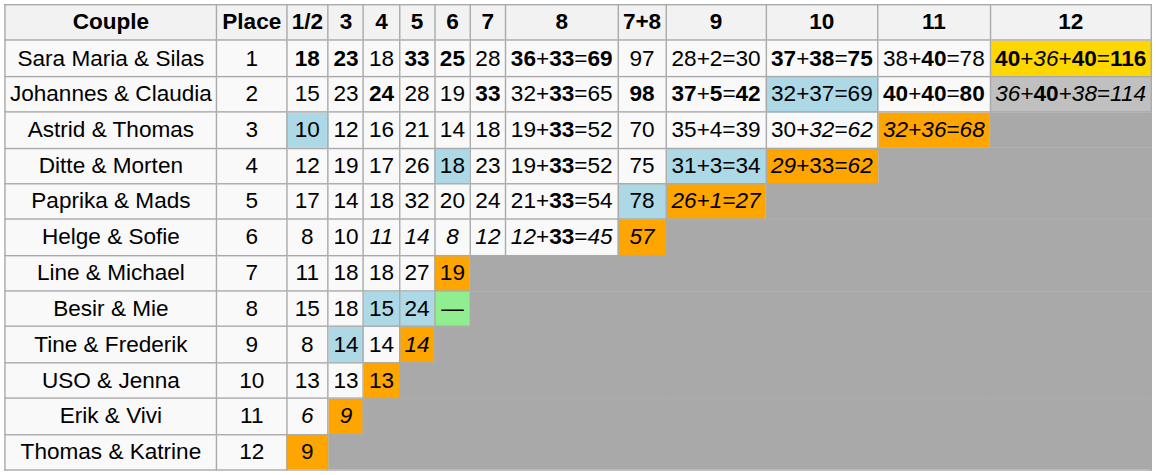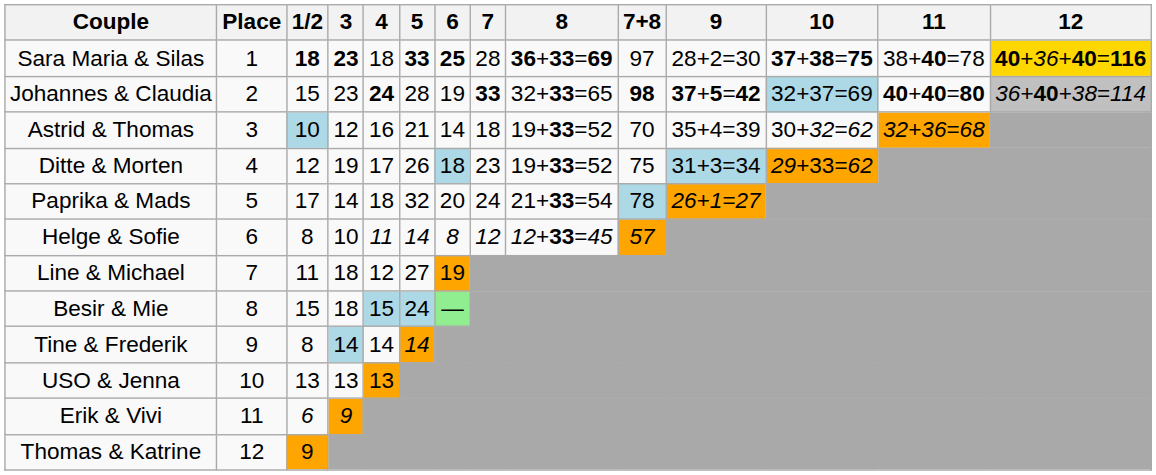 <table class="wikitable sortable" style="text-align:center;margin:auto;">
 <tr>
 <th>Couple</th>
 <th>Place</th>
 <th>1/2</th>
 <th>3</th>
 <th>4</th>
 <th>5</th>
 <th>6</th>
 <th>7</th>
 <th>8</th>
 <th>7+8</th>
 <th>9</th>
 <th>10</th>
 <th>11</th>
 <th>12</th>
 </tr>
 <tr>
 <td>Sara Maria & Silas</td>
 <td>1</td>
 <td><span><strong>18</strong></span></td>
 <td><span><strong>23</strong></span></td>
 <td>18</td>
 <td><span><strong>33</strong></span></td>
 <td><span><strong>25</strong></span></td>
 <td>28</td>
 <td><span><strong>36</strong></span>+<strong>33</strong>=<span><strong>69</strong></span></td>
 <td>97</td>
 <td>28+2=30</td>
 <td><span><strong>37</strong></span>+<span><strong>38</strong></span>=<span><strong>75</strong></span></td>
 <td>38+<span><strong>40</strong></span>=78</td>
 <td style="background:gold;"><span><strong>40</strong></span>+<span><em>36</em></span>+<span><strong>40</strong></span>=<span><strong>116</strong></span></td>
 </tr>
 <tr>
 <td>Johannes & Claudia</td>
 <td>2</td>
 <td>15</td>
 <td>23</td>
 <td><span><strong>24</strong></span></td>
 <td>28</td>
 <td>19</td>
 <td><span><strong>33</strong></span></td>
 <td>32+<strong>33</strong>=65</td>
 <td><span><strong>98</strong></span></td>
 <td><span><strong>37</strong></span>+<span><strong>5</strong></span>=<span><strong>42</strong></span></td>
 <td style="background:lightblue;">32+37=69</td>
 <td><span><strong>40</strong></span>+<span><strong>40</strong></span>=<span><strong>80</strong></span></td>
 <td style="background:silver;"><span><em>36</em></span>+<span><strong>40</strong></span>+<span><em>38</em></span>=<span><em>114</em></span></td>
 </tr>
 <tr>
 <td>Astrid & Thomas</td>
 <td>3</td>
 <td style="background:lightblue;">10</td>
 <td>12</td>
 <td>16</td>
 <td>21</td>
 <td>14</td>
 <td>18</td>
 <td>19+<strong>33</strong>=52</td>
 <td>70</td>
 <td>35+4=39</td>
 <td>30+<span><em>32</em></span>=<span><em>62</em></span></td>
 <td style="background:orange;"><span><em>32</em></span>+<span><em>36</em></span>=<span><em>68</em></span></td>
 <td colspan="1" style="background:darkgray;"></td>
 </tr>
 <tr>
 <td>Ditte & Morten</td>
 <td>4</td>
 <td>12</td>
 <td>19</td>
 <td>17</td>
 <td>26</td>
 <td style="background:lightblue;">18</td>
 <td>23</td>
 <td>19+<strong>33</strong>=52</td>
 <td>75</td>
 <td style="background:lightblue;">31+3=34</td>
 <td style="background:orange;"><span><em>29</em></span>+33=<span><em>62</em></span></td>
 <td colspan="2" style="background:darkgray;"></td>
 </tr>
 <tr>
 <td>Paprika & Mads</td>
 <td>5</td>
 <td>17</td>
 <td>14</td>
 <td>18</td>
 <td>32</td>
 <td>20</td>
 <td>24</td>
 <td>21+<strong>33</strong>=54</td>
 <td style="background:lightblue;">78</td>
 <td style="background:orange;"><span><em>26</em></span>+<span><em>1</em></span>=<span><em>27</em></span></td>
 <td colspan="3" style="background:darkgray;"></td>
 </tr>
 <tr>
 <td>Helge & Sofie</td>
 <td>6</td>
 <td>8</td>
 <td>10</td>
 <td><span><em>11</em></span></td>
 <td><span><em>14</em></span></td>
 <td><span><em>8</em></span></td>
 <td><span><em>12</em></span></td>
 <td><span><em>12</em></span>+<strong>33</strong>=<span><em>45</em></span></td>
 <td style="background:orange;"><span><em>57</em></span></td>
 <td colspan="4" style="background:darkgray;"></td>
 </tr>
 <tr>
 <td>Line & Michael</td>
 <td>7</td>
 <td>11</td>
 <td>18</td>
-<td>18</td>
+<td>12</td>
 <td>27</td>
 <td style="background:orange;">19</td>
 <td colspan="7" style="background:darkgray;"></td>
 </tr>
 <tr>
 <td>Besir & Mie</td>
 <td>8</td>
 <td>15</td>
 <td>18</td>
 <td style="background:lightblue;">15</td>
 <td style="background:lightblue;">24</td>
 <td style="background:lightgreen;">—</td>
 <td colspan="7" style="background:darkgray;"></td>
 </tr>
 <tr>
 <td>Tine & Frederik</td>
 <td>9</td>
 <td>8</td>
 <td style="background:lightblue;">14</td>
 <td>14</td>
 <td style="background:orange;"><span><em>14</em></span></td>
 <td colspan="8" style="background:darkgray;"></td>
 </tr>
 <tr>
 <td>USO & Jenna</td>
 <td>10</td>
 <td>13</td>
 <td>13</td>
 <td style="background:orange;">13</td>
 <td colspan="9" style="background:darkgray;"></td>
 </tr>
 <tr>
 <td>Erik & Vivi</td>
 <td>11</td>
 <td><span><em>6</em></span></td>
 <td style="background:orange;"><span><em>9</em></span></td>
 <td colspan="10" style="background:darkgray;"></td>
 </tr>
 <tr>
 <td>Thomas & Katrine</td>
 <td>12</td>
 <td style="background:orange;">9</td>
 <td colspan="11" style="background:darkgray;"></td>
 </tr>
 </table>
